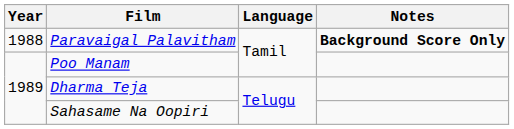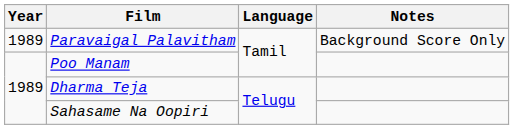 <table class="wikitable sortable">
 <tr>
 <th>Year</th>
 <th>Film</th>
 <th>Language</th>
 <th>Notes</th>
 </tr>
 <tr>
-<td>1988</td>
+<td>1989</td>
 <td><em><a href='#'>Paravaigal Palavitham</a></em></td>
 <td rowspan="2">Tamil</td>
-<td><strong>Background Score Only</strong></td>
+<td>Background Score Only</td>
 </tr>
 <tr>
 <td rowspan="3">1989</td>
 <td><em><a href='#'>Poo Manam</a></em></td>
 <td></td>
 </tr>
 <tr>
 <td><em><a href='#'>Dharma Teja</a></em></td>
 <td rowspan="2"><a href='#'>Telugu</a></td>
 <td></td>
 </tr>
 <tr>
 <td><em>Sahasame Na Oopiri</em></td>
 <td></td>
 </tr>
 </table>
